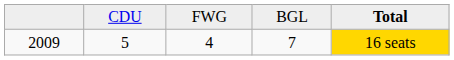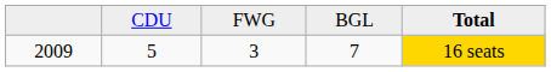 <table class="wikitable" width="450">
 <tr bgcolor="#eeeeee" align="center">
 <td> </td>
 <td><a href='#'>CDU</a></td>
 <td>FWG</td>
 <td>BGL</td>
 <td><strong>Total</strong></td>
 </tr>
 <tr align="center">
 <td>2009</td>
 <td>5</td>
-<td>4</td>
+<td>3</td>
 <td>7</td>
 <td style="background: gold;">16 seats</td>
 </tr>
 </table>
